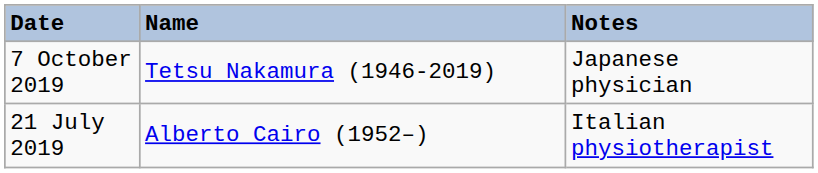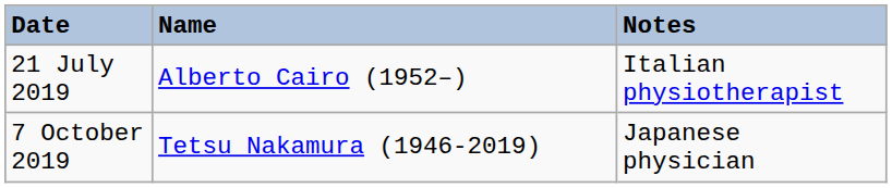 <table class="wikitable" style="width:75%; border:gray solid 1px; text-align:middle;">
 <tr>
 <th style="text-align: left;background:#B0C4DE">Date</th>
 <th style="width:240px; text-align:left; background:#b0c4de;">Name</th>
 <th style="text-align: left;background:#B0C4DE">Notes</th>
 </tr>
 <tr>
+<td>21 July 2019</td>
+<td><a href='#'>Alberto Cairo</a> (1952–)</td>
+<td>Italian <a href='#'>physiotherapist</a></td>
+</tr>
+<tr>
 <td>7 October 2019</td>
 <td><a href='#'>Tetsu Nakamura</a> (1946-2019)</td>
 <td>Japanese physician</td>
 </tr>
-<tr>
-<td>21 July 2019</td>
-<td><a href='#'>Alberto Cairo</a> (1952–)</td>
-<td>Italian <a href='#'>physiotherapist</a></td>
-</tr>
 </table>
